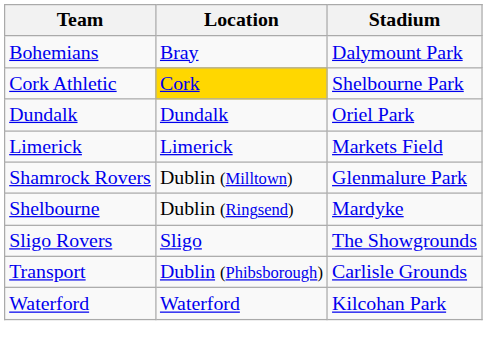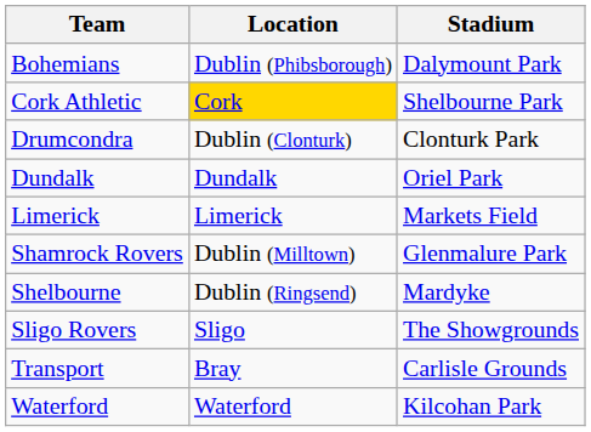 <table class="wikitable sortable">
 <tr>
 <th>Team</th>
 <th>Location</th>
 <th>Stadium</th>
 </tr>
 <tr>
 <td><a href='#'>Bohemians</a></td>
-<td><a href='#'>Bray</a></td>
+<td><a href='#'>Dublin</a> <small>(<a href='#'>Phibsborough</a>)</small></td>
 <td><a href='#'>Dalymount Park</a></td>
 </tr>
 <tr>
 <td><a href='#'>Cork Athletic</a></td>
 <td style="background: gold;"><a href='#'>Cork</a></td>
 <td><a href='#'>Shelbourne Park</a></td>
+</tr>
+<tr>
+<td><a href='#'>Drumcondra</a></td>
+<td>Dublin <small>(<a href='#'>Clonturk</a>)</small></td>
+<td>Clonturk Park</td>
 </tr>
 <tr>
 <td><a href='#'>Dundalk</a></td>
 <td><a href='#'>Dundalk</a></td>
 <td><a href='#'>Oriel Park</a></td>
 </tr>
 <tr>
 <td><a href='#'>Limerick</a></td>
 <td><a href='#'>Limerick</a></td>
 <td><a href='#'>Markets Field</a></td>
 </tr>
 <tr>
 <td><a href='#'>Shamrock Rovers</a></td>
 <td>Dublin <small>(<a href='#'>Milltown</a>)</small></td>
 <td><a href='#'>Glenmalure Park</a></td>
 </tr>
 <tr>
 <td><a href='#'>Shelbourne</a></td>
 <td>Dublin <small>(<a href='#'>Ringsend</a>)</small></td>
 <td><a href='#'>Mardyke</a></td>
 </tr>
 <tr>
 <td><a href='#'>Sligo Rovers</a></td>
 <td><a href='#'>Sligo</a></td>
 <td><a href='#'>The Showgrounds</a></td>
 </tr>
 <tr>
 <td><a href='#'>Transport</a></td>
-<td><a href='#'>Dublin</a> <small>(<a href='#'>Phibsborough</a>)</small></td>
+<td><a href='#'>Bray</a></td>
 <td><a href='#'>Carlisle Grounds</a></td>
 </tr>
 <tr>
 <td><a href='#'>Waterford</a></td>
 <td><a href='#'>Waterford</a></td>
 <td><a href='#'>Kilcohan Park</a></td>
 </tr>
 </table>
